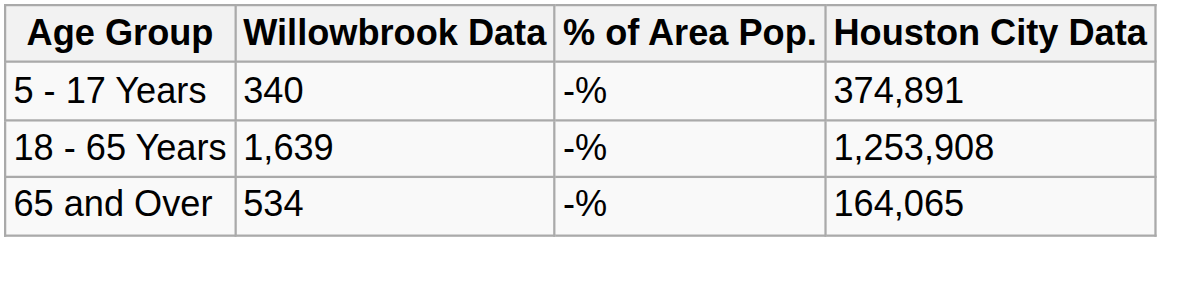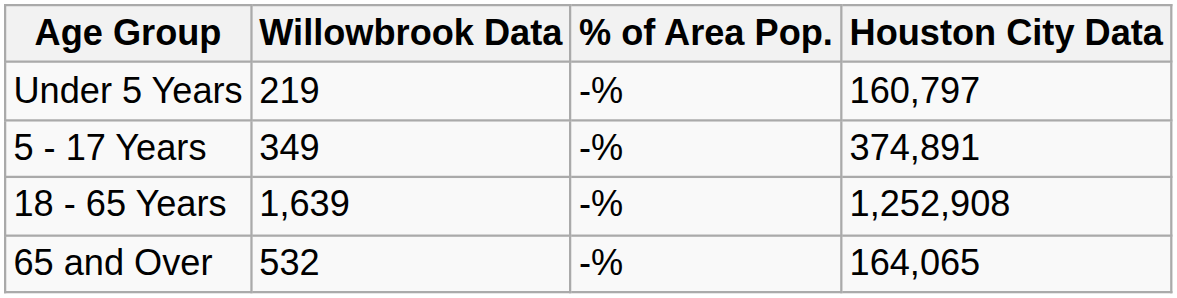 <table class="wikitable">
 <tr>
 <th>Age Group</th>
 <th>Willowbrook Data</th>
 <th>% of Area Pop.</th>
 <th>Houston City Data</th>
 </tr>
 <tr>
+<td>Under 5 Years</td>
+<td>219</td>
+<td>-%</td>
+<td>160,797</td>
+</tr>
+<tr>
 <td>5 - 17 Years</td>
-<td>340</td>
+<td>349</td>
 <td>-%</td>
 <td>374,891</td>
 </tr>
 <tr>
 <td>18 - 65 Years</td>
 <td>1,639</td>
 <td>-%</td>
-<td>1,253,908</td>
+<td>1,252,908</td>
 </tr>
 <tr>
 <td>65 and Over</td>
-<td>534</td>
+<td>532</td>
 <td>-%</td>
 <td>164,065</td>
 </tr>
 </table>
